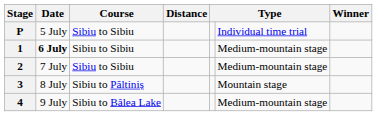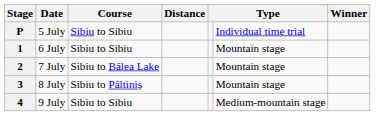 <table class="wikitable">
 <tr>
 <th>Stage</th>
 <th>Date</th>
 <th>Course</th>
 <th>Distance</th>
 <th colspan="2">Type</th>
 <th>Winner</th>
 </tr>
 <tr>
 <th style="text-align:center">P</th>
 <td align=right>5 July</td>
 <td><a href='#'>Sibiu</a> to Sibiu</td>
 <td style="text-align:center;"></td>
 <td></td>
 <td><a href='#'>Individual time trial</a></td>
 <td></td>
 </tr>
 <tr>
 <th style="text-align:center">1</th>
-<td align=right><strong>6 July</strong></td>
+<td align=right>6 July</td>
 <td>Sibiu to Sibiu</td>
 <td style="text-align:center;"></td>
 <td></td>
-<td>Medium-mountain stage</td>
+<td>Mountain stage</td>
 <td></td>
 </tr>
 <tr>
 <th style="text-align:center">2</th>
 <td align=right>7 July</td>
-<td><a href='#'>Sibiu</a> to Sibiu</td>
+<td>Sibiu to <a href='#'>Bâlea Lake</a></td>
 <td style="text-align:center;"></td>
 <td></td>
-<td>Medium-mountain stage</td>
+<td>Mountain stage</td>
 <td></td>
 </tr>
 <tr>
 <th style="text-align:center">3</th>
 <td align=right>8 July</td>
 <td>Sibiu to <a href='#'>Păltiniș</a></td>
 <td style="text-align:center;"></td>
 <td></td>
 <td>Mountain stage</td>
 <td></td>
 </tr>
 <tr>
 <th style="text-align:center">4</th>
 <td align=right>9 July</td>
-<td>Sibiu to <a href='#'>Bâlea Lake</a></td>
+<td>Sibiu to Sibiu</td>
 <td style="text-align:center;"></td>
 <td></td>
 <td>Medium-mountain stage</td>
 <td></td>
 </tr>
 </table>
